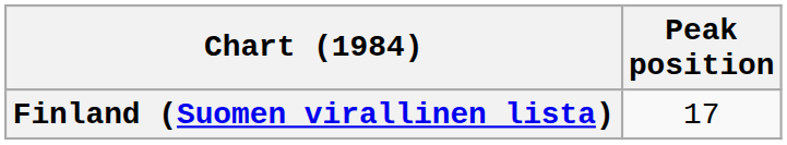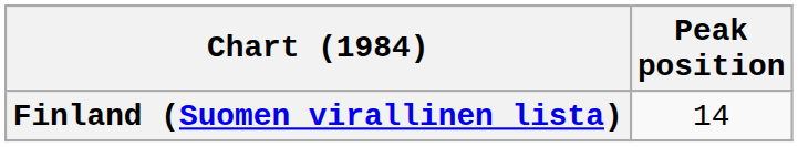 <table class="wikitable plainrowheaders" style="text-align:center">
 <tr>
 <th scope="col">Chart (1984)</th>
 <th scope="col">Peak<br> position</th>
 </tr>
 <tr>
 <th scope="row">Finland (<a href='#'>Suomen virallinen lista</a>)</th>
-<td>17</td>
+<td>14</td>
 </tr>
 </table>
